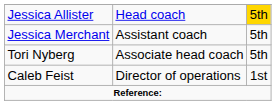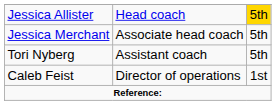 <table class="wikitable" style="font-size:93%;">
 <tr>
 </tr>
 <tr>
 <td><a href='#'>Jessica Allister</a></td>
 <td><a href='#'>Head coach</a></td>
 <td align=center style="background: gold;">5th</td>
 </tr>
 <tr>
 <td><a href='#'>Jessica Merchant</a></td>
-<td>Assistant coach</td>
+<td>Associate head coach</td>
 <td align="center">5th</td>
 </tr>
 <tr>
 <td>Tori Nyberg</td>
-<td>Associate head coach</td>
+<td>Assistant coach</td>
 <td align=center>5th</td>
 </tr>
 <tr>
 <td>Caleb Feist</td>
 <td>Director of operations</td>
 <td align="center">1st</td>
 </tr>
 <tr>
 <td colspan="4"  style="font-size:8pt; text-align:center;"><strong>Reference:</strong></td>
 </tr>
 </table>
